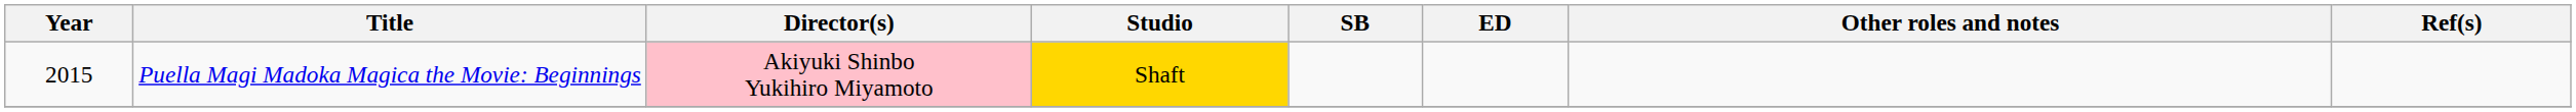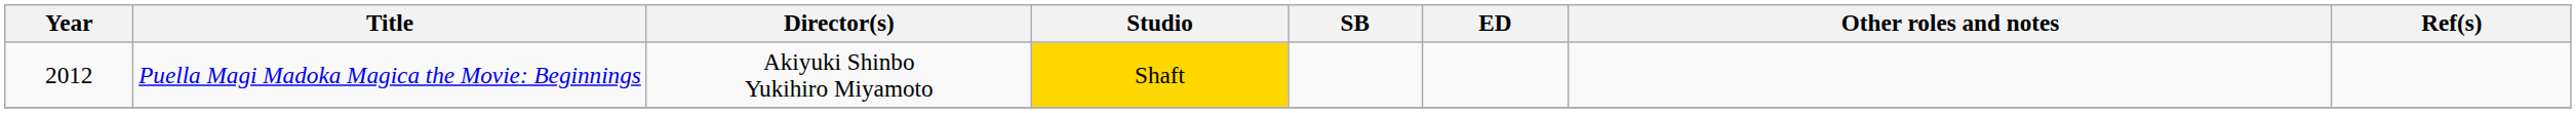 <table class="wikitable sortable" style="text-align:center; margin=auto; ">
 <tr>
 <th scope="col" width=5%>Year</th>
 <th scope="col" width=20%>Title</th>
 <th scope="col" width=15%>Director(s)</th>
 <th scope="col" width=10%>Studio</th>
 <th scope="col" class="unsortable">SB</th>
 <th scope="col" class="unsortable">ED</th>
 <th scope="col" class="unsortable">Other roles and notes</th>
 <th scope="col" class="unsortable">Ref(s)</th>
 </tr>
 <tr>
-<td>2015</td>
+<td>2012</td>
 <td><em><a href='#'>Puella Magi Madoka Magica the Movie: Beginnings</a></em></td>
-<td style="background: pink;">Akiyuki Shinbo <br>Yukihiro Miyamoto</td>
+<td>Akiyuki Shinbo <br>Yukihiro Miyamoto</td>
 <td style="background: gold;">Shaft</td>
 <td></td>
 <td></td>
 <td></td>
 <td></td>
 </tr>
 <tr>
 </tr>
 </table>
